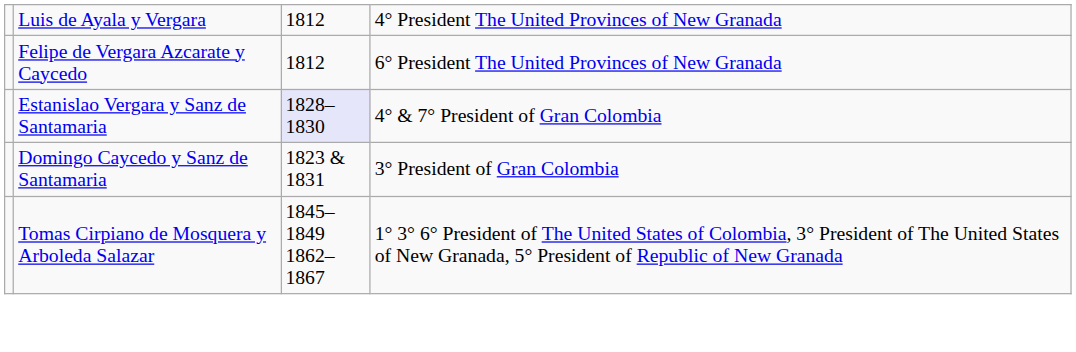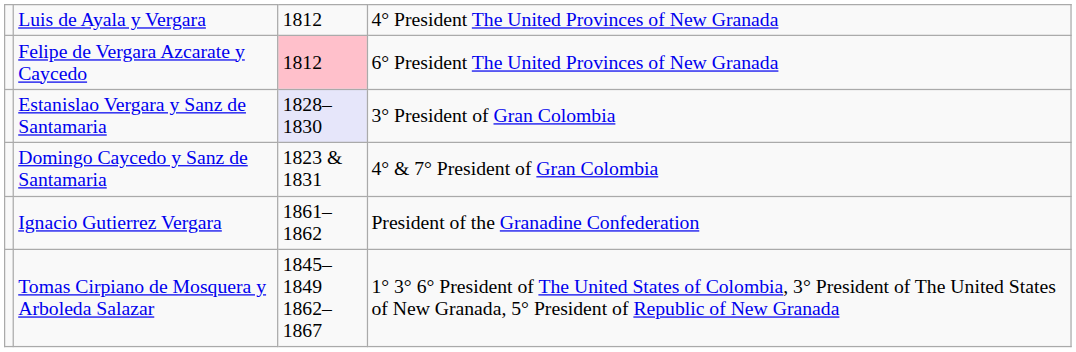 <table class="wikitable">
 <tr>
 <td></td>
 <td><a href='#'>Luis de Ayala y Vergara</a></td>
 <td>1812</td>
 <td>4° President <a href='#'>The United Provinces of New Granada</a></td>
 </tr>
 <tr>
 <td></td>
 <td><a href='#'>Felipe de Vergara Azcarate y Caycedo</a></td>
-<td>1812</td>
+<td style="background: pink;">1812</td>
 <td>6° President <a href='#'>The United Provinces of New Granada</a></td>
 </tr>
 <tr>
 <td></td>
 <td><a href='#'>Estanislao Vergara y Sanz de Santamaria</a></td>
 <td style="background: lavender;">1828–1830</td>
-<td>4° & 7° President of <a href='#'>Gran Colombia</a></td>
+<td>3° President of <a href='#'>Gran Colombia</a></td>
 </tr>
 <tr>
 <td></td>
 <td><a href='#'>Domingo Caycedo y Sanz de Santamaria</a></td>
 <td>1823 & 1831</td>
-<td>3° President of <a href='#'>Gran Colombia</a></td>
+<td>4° & 7° President of <a href='#'>Gran Colombia</a></td>
+</tr>
+<tr>
+<td></td>
+<td><a href='#'>Ignacio Gutierrez Vergara</a></td>
+<td>1861–1862</td>
+<td>President of the <a href='#'>Granadine Confederation</a></td>
 </tr>
 <tr>
 <td></td>
 <td><a href='#'>Tomas Cirpiano de Mosquera y Arboleda Salazar</a></td>
 <td>1845–1849<br>1862–1867</td>
 <td>1° 3° 6° President of <a href='#'>The United States of Colombia</a>,  3° President of The United States of New Granada, 5° President of <a href='#'>Republic of New Granada</a></td>
 </tr>
 </table>
